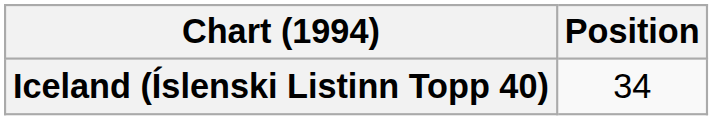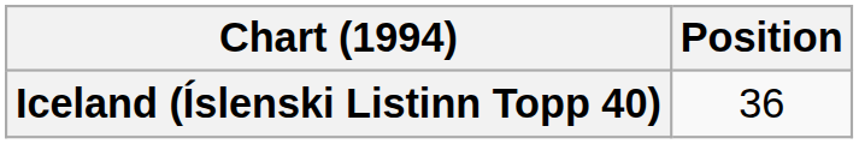 <table class="wikitable plainrowheaders" style="text-align:center">
 <tr>
 <th>Chart (1994)</th>
 <th>Position</th>
 </tr>
 <tr>
 <th scope="row">Iceland (Íslenski Listinn Topp 40)</th>
-<td>34</td>
+<td>36</td>
 </tr>
 </table>
